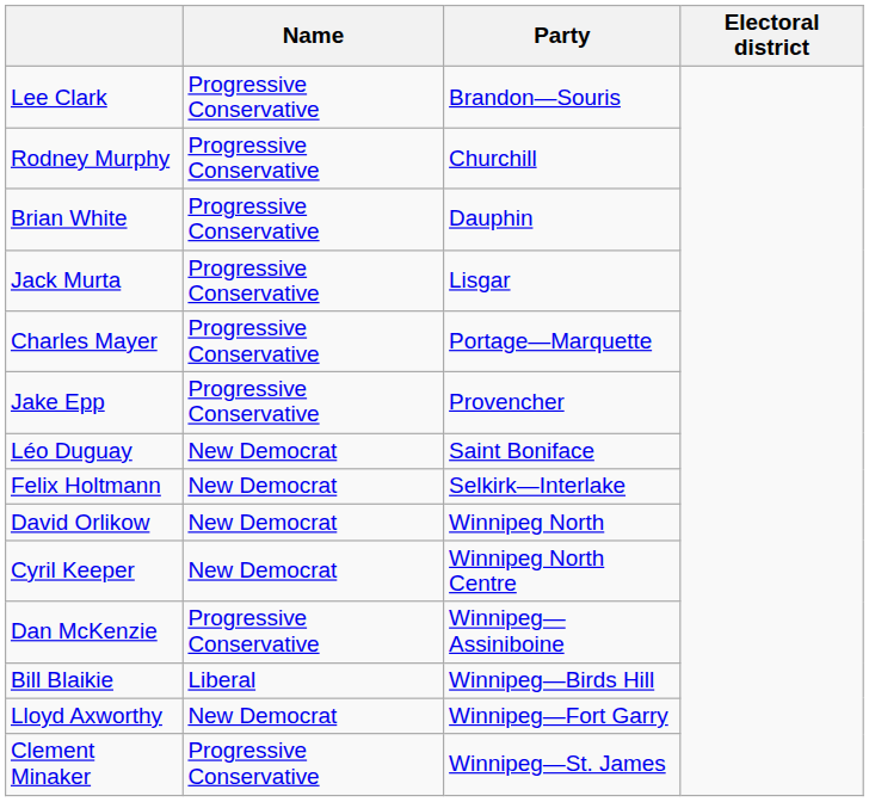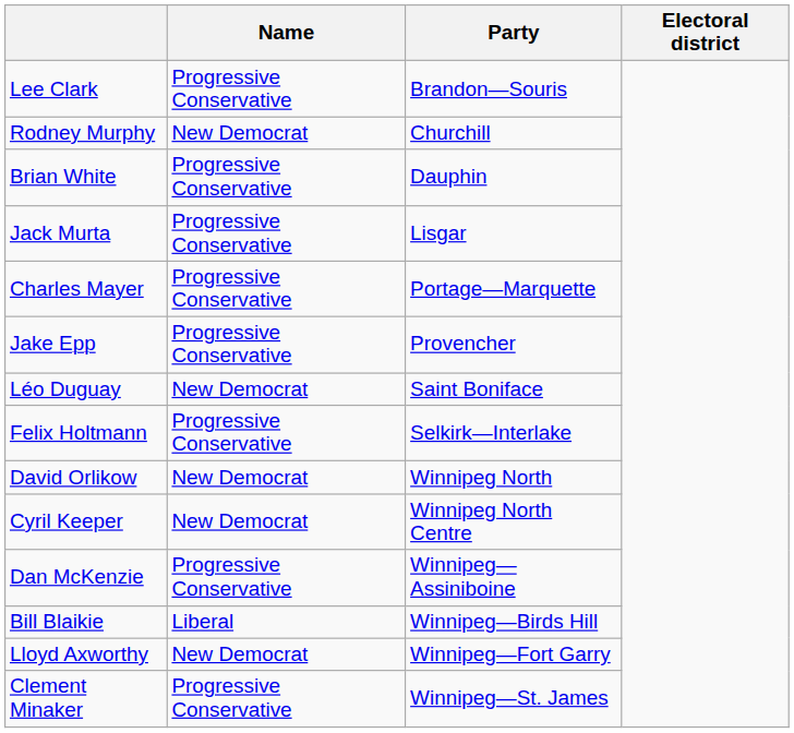 <table class="wikitable" style="width:610px;">
 <tr>
 <th></th>
 <th>Name</th>
 <th>Party</th>
 <th>Electoral district</th>
 </tr>
 <tr>
 <td><a href='#'>Lee Clark</a></td>
 <td><a href='#'>Progressive Conservative</a></td>
 <td><a href='#'>Brandon—Souris</a></td>
 </tr>
 <tr>
 <td><a href='#'>Rodney Murphy</a></td>
-<td><a href='#'>Progressive Conservative</a></td>
+<td><a href='#'>New Democrat</a></td>
 <td><a href='#'>Churchill</a></td>
 </tr>
 <tr>
 <td><a href='#'>Brian White</a></td>
 <td><a href='#'>Progressive Conservative</a></td>
 <td><a href='#'>Dauphin</a></td>
 </tr>
 <tr>
 <td><a href='#'>Jack Murta</a></td>
 <td><a href='#'>Progressive Conservative</a></td>
 <td><a href='#'>Lisgar</a></td>
 </tr>
 <tr>
 <td><a href='#'>Charles Mayer</a></td>
 <td><a href='#'>Progressive Conservative</a></td>
 <td><a href='#'>Portage—Marquette</a></td>
 </tr>
 <tr>
 <td><a href='#'>Jake Epp</a></td>
 <td><a href='#'>Progressive Conservative</a></td>
 <td><a href='#'>Provencher</a></td>
 </tr>
 <tr>
 <td><a href='#'>Léo Duguay</a></td>
 <td><a href='#'>New Democrat</a></td>
 <td><a href='#'>Saint Boniface</a></td>
 </tr>
 <tr>
 <td><a href='#'>Felix Holtmann</a></td>
-<td><a href='#'>New Democrat</a></td>
+<td><a href='#'>Progressive Conservative</a></td>
 <td><a href='#'>Selkirk—Interlake</a></td>
 </tr>
 <tr>
 <td><a href='#'>David Orlikow</a></td>
 <td><a href='#'>New Democrat</a></td>
 <td><a href='#'>Winnipeg North</a></td>
 </tr>
 <tr>
 <td><a href='#'>Cyril Keeper</a></td>
 <td><a href='#'>New Democrat</a></td>
 <td><a href='#'>Winnipeg North Centre</a></td>
 </tr>
 <tr>
 <td><a href='#'>Dan McKenzie</a></td>
 <td><a href='#'>Progressive Conservative</a></td>
 <td><a href='#'>Winnipeg—Assiniboine</a></td>
 </tr>
 <tr>
 <td><a href='#'>Bill Blaikie</a></td>
 <td><a href='#'>Liberal</a></td>
 <td><a href='#'>Winnipeg—Birds Hill</a></td>
 </tr>
 <tr>
 <td><a href='#'>Lloyd Axworthy</a></td>
 <td><a href='#'>New Democrat</a></td>
 <td><a href='#'>Winnipeg—Fort Garry</a></td>
 </tr>
 <tr>
 <td><a href='#'>Clement Minaker</a></td>
 <td><a href='#'>Progressive Conservative</a></td>
 <td><a href='#'>Winnipeg—St. James</a></td>
 </tr>
 </table>
